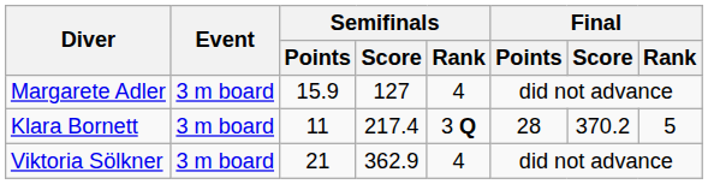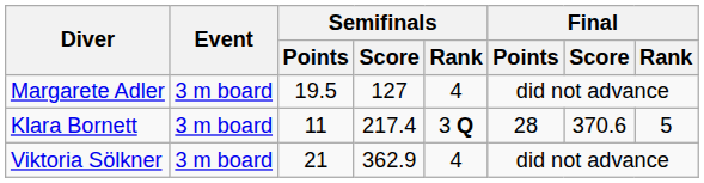 <table class=wikitable style="font-size:90%">
 <tr>
 <th rowspan=2>Diver</th>
 <th rowspan=2>Event</th>
 <th colspan=3>Semifinals</th>
 <th colspan=3>Final</th>
 </tr>
 <tr>
 <th>Points</th>
 <th>Score</th>
 <th>Rank</th>
 <th>Points</th>
 <th>Score</th>
 <th>Rank</th>
 </tr>
 <tr>
 <td><a href='#'>Margarete Adler</a></td>
 <td><a href='#'>3 m board</a></td>
-<td align=center>15.9</td>
+<td align=center>19.5</td>
 <td align=center>127</td>
 <td align=center>4</td>
 <td align=center colspan=3>did not advance</td>
 </tr>
 <tr>
 <td><a href='#'>Klara Bornett</a></td>
 <td><a href='#'>3 m board</a></td>
 <td align=center>11</td>
 <td align=center>217.4</td>
 <td align=center>3 <strong>Q</strong></td>
 <td align=center>28</td>
-<td align=center>370.2</td>
+<td align=center>370.6</td>
 <td align=center>5</td>
 </tr>
 <tr>
 <td><a href='#'>Viktoria Sölkner</a></td>
 <td><a href='#'>3 m board</a></td>
 <td align=center>21</td>
 <td align=center>362.9</td>
 <td align=center>4</td>
 <td align=center colspan=3>did not advance</td>
 </tr>
 </table>
